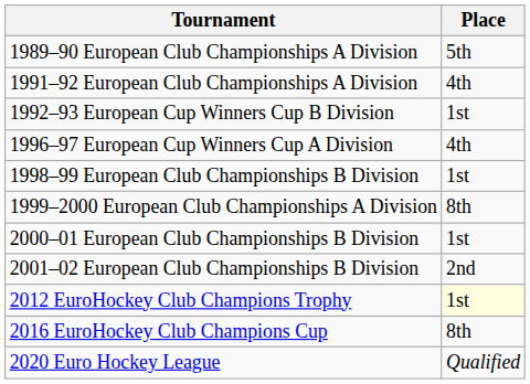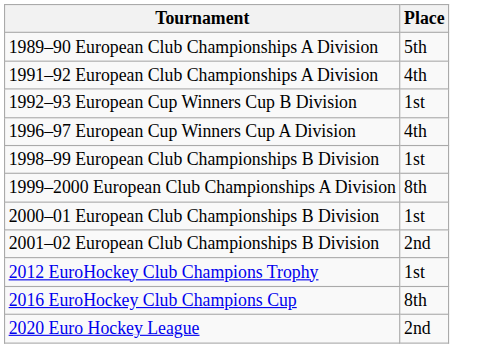 <table class="wikitable collapsible">
 <tr>
 <th>Tournament</th>
 <th>Place</th>
 </tr>
 <tr>
 <td>1989–90 European Club Championships A Division</td>
 <td>5th</td>
 </tr>
 <tr>
 <td>1991–92 European Club Championships A Division</td>
 <td>4th</td>
 </tr>
 <tr>
 <td>1992–93 European Cup Winners Cup B Division</td>
 <td>1st</td>
 </tr>
 <tr>
 <td>1996–97 European Cup Winners Cup A Division</td>
 <td>4th</td>
 </tr>
 <tr>
 <td>1998–99 European Club Championships B Division</td>
 <td>1st</td>
 </tr>
 <tr>
 <td>1999–2000 European Club Championships A Division</td>
 <td>8th</td>
 </tr>
 <tr>
 <td>2000–01 European Club Championships B Division</td>
 <td>1st</td>
 </tr>
 <tr>
 <td>2001–02 European Club Championships B Division</td>
 <td>2nd</td>
 </tr>
 <tr>
 <td><a href='#'>2012 EuroHockey Club Champions Trophy</a></td>
-<td style="background: lightyellow;">1st</td>
+<td>1st</td>
 </tr>
 <tr>
 <td><a href='#'>2016 EuroHockey Club Champions Cup</a></td>
 <td>8th</td>
 </tr>
 <tr>
 <td><a href='#'>2020 Euro Hockey League</a></td>
-<td><em>Qualified</em></td>
+<td>2nd</td>
 </tr>
 </table>
